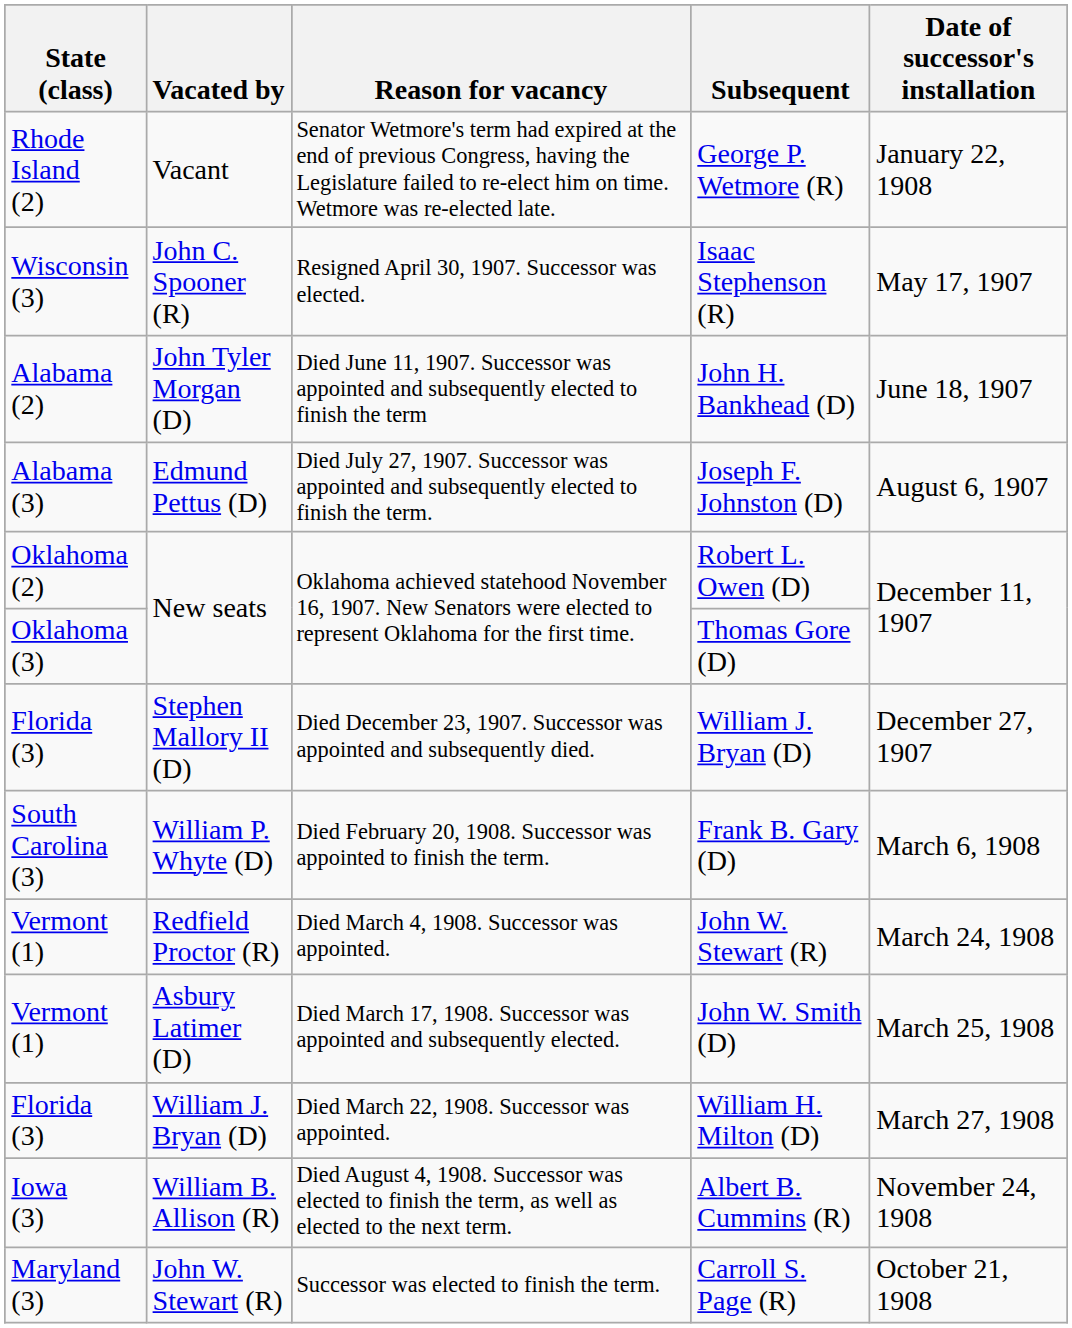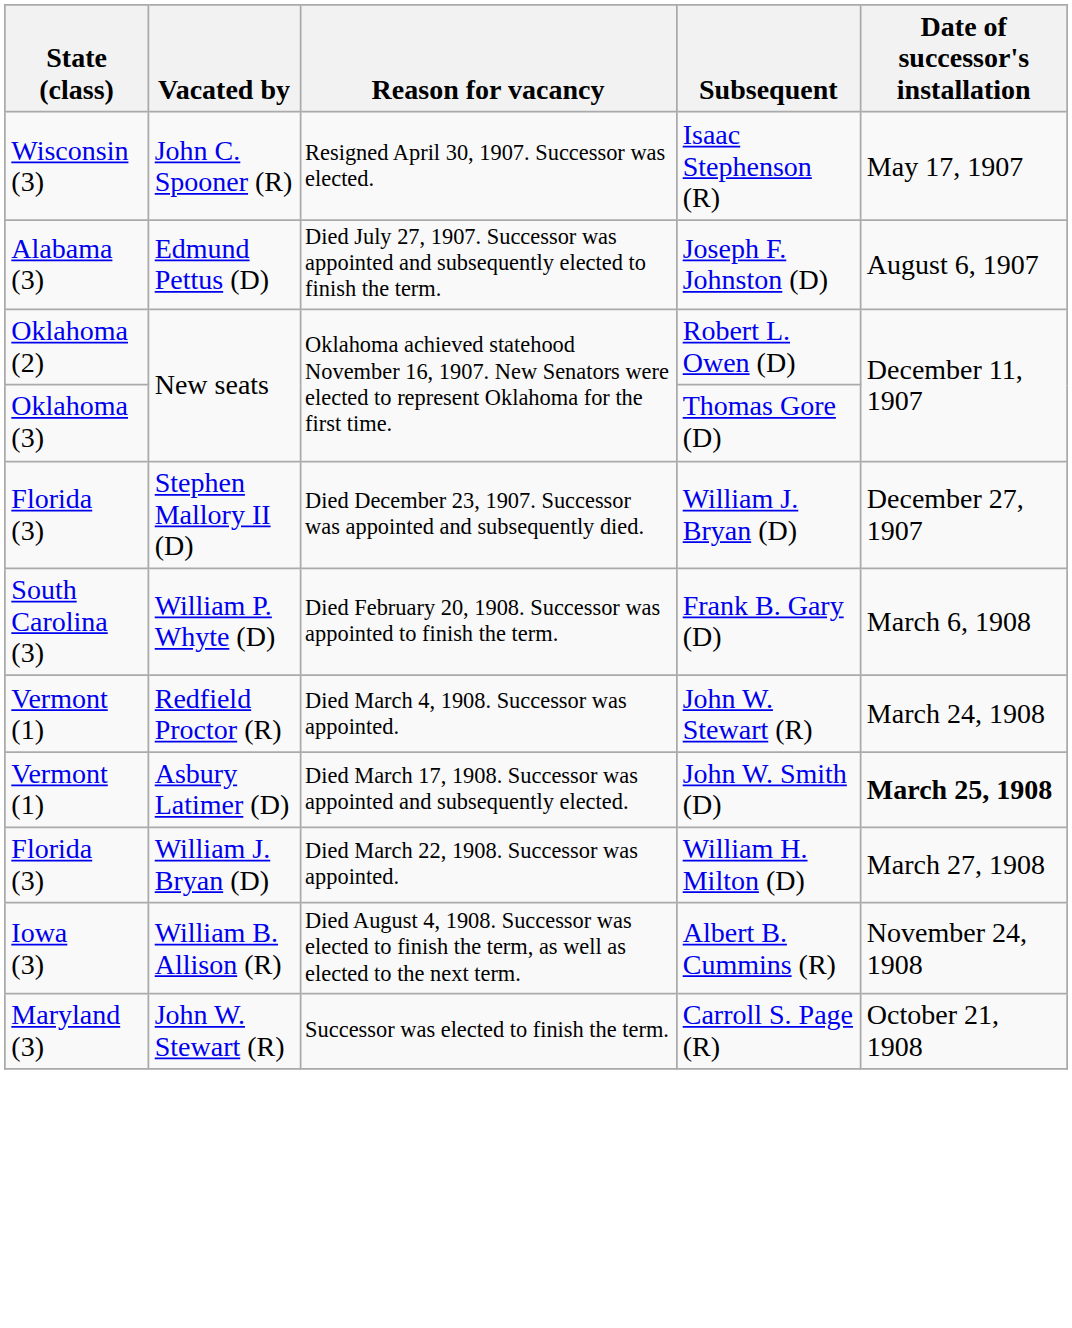 <table class="wikitable sortable">
 <tr valign=bottom>
 <th>State<br>(class)</th>
 <th>Vacated by</th>
 <th>Reason for vacancy</th>
 <th>Subsequent</th>
 <th>Date of successor's installation</th>
 </tr>
 <tr>
-<td><a href='#'>Rhode Island</a><br>(2)</td>
-<td>Vacant</td>
-<td style="font-size:80%">Senator Wetmore's term had expired at the end of previous Congress, having the Legislature failed to re-elect him on time. Wetmore was re-elected late.</td>
-<td><a href='#'>George P. Wetmore</a> (R)</td>
-<td>January 22, 1908</td>
-</tr>
-<tr>
 <td><a href='#'>Wisconsin</a><br>(3)</td>
 <td><a href='#'>John C. Spooner</a> (R)</td>
 <td style="font-size:80%">Resigned April 30, 1907. Successor was elected.</td>
 <td><a href='#'>Isaac Stephenson</a> (R)</td>
 <td>May 17, 1907</td>
-</tr>
-<tr>
-<td><a href='#'>Alabama</a><br>(2)</td>
-<td><a href='#'>John Tyler Morgan</a> (D)</td>
-<td style="font-size:80%">Died June 11, 1907. Successor was appointed and subsequently elected to finish the term</td>
-<td><a href='#'>John H. Bankhead</a> (D)</td>
-<td>June 18, 1907</td>
 </tr>
 <tr>
 <td><a href='#'>Alabama</a><br>(3)</td>
 <td><a href='#'>Edmund Pettus</a> (D)</td>
 <td style="font-size:80%">Died July 27, 1907. Successor was appointed and subsequently elected to finish the term.</td>
 <td><a href='#'>Joseph F. Johnston</a> (D)</td>
 <td>August 6, 1907</td>
 </tr>
 <tr>
 <td><a href='#'>Oklahoma</a><br>(2)</td>
 <td rowspan=2>New seats</td>
 <td rowspan=2 style="font-size:80%">Oklahoma achieved statehood  November 16, 1907. New Senators were elected to represent Oklahoma for the first time.</td>
 <td><a href='#'>Robert L. Owen</a> (D)</td>
 <td rowspan=2>December 11, 1907</td>
 </tr>
 <tr>
 <td><a href='#'>Oklahoma</a><br>(3)</td>
 <td><a href='#'>Thomas Gore</a> (D)</td>
 </tr>
 <tr>
 <td><a href='#'>Florida</a><br>(3)</td>
 <td><a href='#'>Stephen Mallory II</a> (D)</td>
 <td style="font-size:80%">Died December 23, 1907. Successor was appointed and subsequently died.</td>
 <td><a href='#'>William J. Bryan</a> (D)</td>
 <td>December 27, 1907</td>
 </tr>
 <tr>
 <td><a href='#'>South Carolina</a><br>(3)</td>
 <td><a href='#'>William P. Whyte</a> (D)</td>
 <td style="font-size:80%">Died February 20, 1908. Successor was appointed to finish the term.</td>
 <td><a href='#'>Frank B. Gary</a> (D)</td>
 <td>March 6, 1908</td>
 </tr>
 <tr>
 <td><a href='#'>Vermont</a><br>(1)</td>
 <td><a href='#'>Redfield Proctor</a> (R)</td>
 <td style="font-size:80%">Died March 4, 1908.  Successor was appointed.</td>
 <td><a href='#'>John W. Stewart</a> (R)</td>
 <td>March 24, 1908</td>
 </tr>
 <tr>
 <td><a href='#'>Vermont</a><br>(1)</td>
 <td><a href='#'>Asbury Latimer</a> (D)</td>
 <td style="font-size:80%">Died March 17, 1908. Successor was appointed and subsequently elected.</td>
 <td><a href='#'>John W. Smith</a> (D)</td>
-<td>March 25, 1908</td>
+<td><strong>March 25, 1908</strong></td>
 </tr>
 <tr>
 <td><a href='#'>Florida</a><br>(3)</td>
 <td><a href='#'>William J. Bryan</a> (D)</td>
 <td style="font-size:80%">Died March 22, 1908. Successor was appointed.</td>
 <td><a href='#'>William H. Milton</a> (D)</td>
 <td>March 27, 1908</td>
 </tr>
 <tr>
 <td><a href='#'>Iowa</a><br>(3)</td>
 <td><a href='#'>William B. Allison</a> (R)</td>
 <td style="font-size:80%">Died August 4, 1908.  Successor was elected to finish the term, as well as elected to the next term.</td>
 <td><a href='#'>Albert B. Cummins</a> (R)</td>
 <td>November 24, 1908</td>
 </tr>
 <tr>
 <td><a href='#'>Maryland</a><br>(3)</td>
 <td><a href='#'>John W. Stewart</a> (R)</td>
 <td style="font-size:80%">Successor was elected to finish the term.</td>
 <td><a href='#'>Carroll S. Page</a> (R)</td>
 <td>October 21, 1908</td>
 </tr>
 </table>
